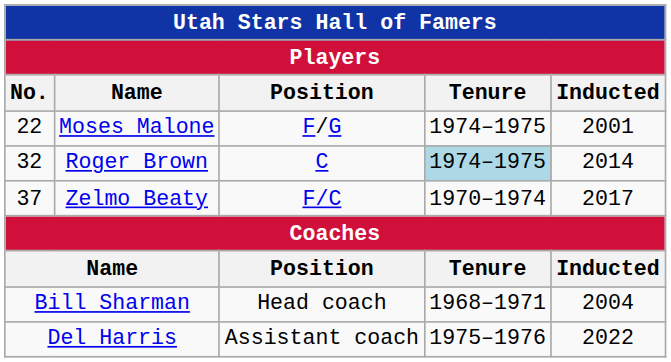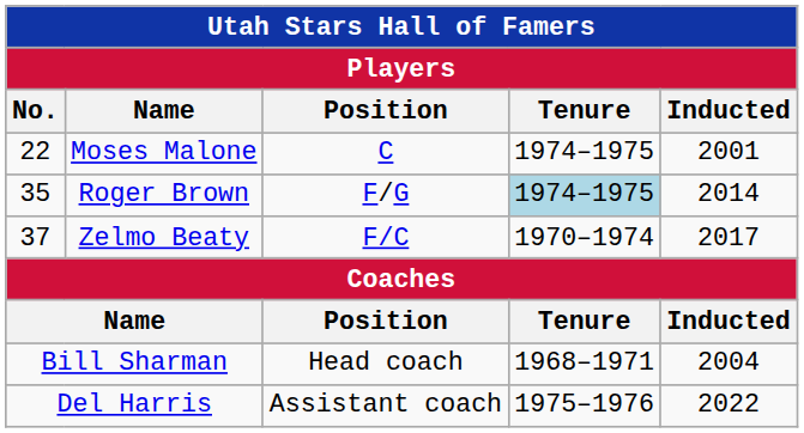 <table class="wikitable" style="text-align:center">
 <tr>
 <th colspan="5" style="background:#1034A6; color:#FFFFFF;">Utah Stars Hall of Famers</th>
 </tr>
 <tr>
 <th colspan="5" style="text-align:center; background:#d0103a; color:#FFFFFF;">Players</th>
 </tr>
 <tr>
 <th>No.</th>
 <th>Name</th>
 <th>Position</th>
 <th>Tenure</th>
 <th>Inducted</th>
 </tr>
 <tr>
 <td>22</td>
 <td><a href='#'>Moses Malone</a></td>
-<td><a href='#'>F</a>/<a href='#'>G</a></td>
+<td><a href='#'>C</a></td>
 <td>1974–1975</td>
 <td>2001</td>
 </tr>
 <tr>
-<td>32</td>
+<td>35</td>
 <td><a href='#'>Roger Brown</a></td>
-<td><a href='#'>C</a></td>
+<td><a href='#'>F</a>/<a href='#'>G</a></td>
 <td style="background: lightblue;">1974–1975</td>
 <td>2014</td>
 </tr>
 <tr>
 <td>37</td>
 <td><a href='#'>Zelmo Beaty</a></td>
 <td><a href='#'>F/C</a></td>
 <td>1970–1974</td>
 <td>2017</td>
 </tr>
 <tr>
 <th colspan="5" style="text-align:center; background:#d0103a; color:#FFFFFF;">Coaches</th>
 </tr>
 <tr>
 <th colspan=2>Name</th>
 <th>Position</th>
 <th>Tenure</th>
 <th>Inducted</th>
 </tr>
 <tr>
 <td colspan=2><a href='#'>Bill Sharman</a></td>
 <td>Head coach</td>
 <td>1968–1971</td>
 <td>2004</td>
 </tr>
 <tr>
 <td colspan=2><a href='#'>Del Harris</a></td>
 <td>Assistant coach</td>
 <td>1975–1976</td>
 <td>2022</td>
 </tr>
 </table>
